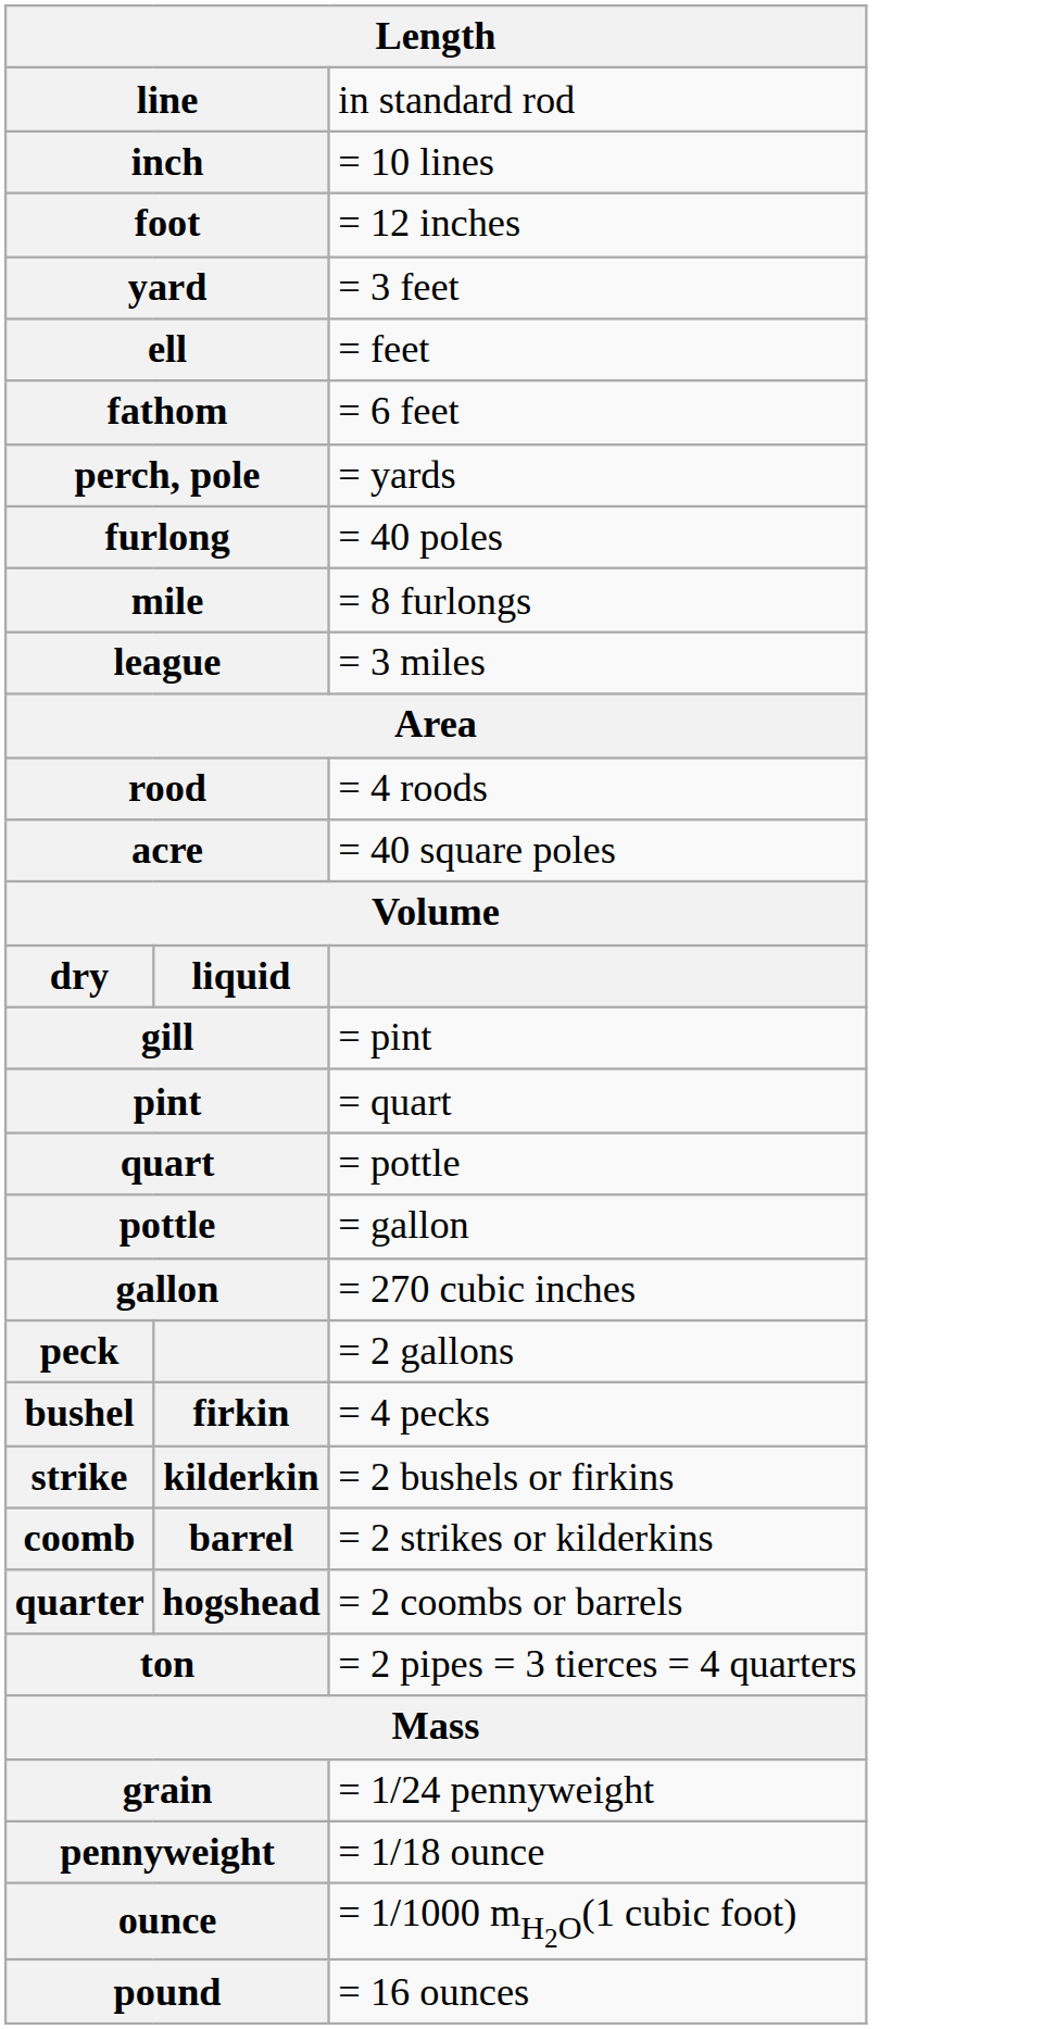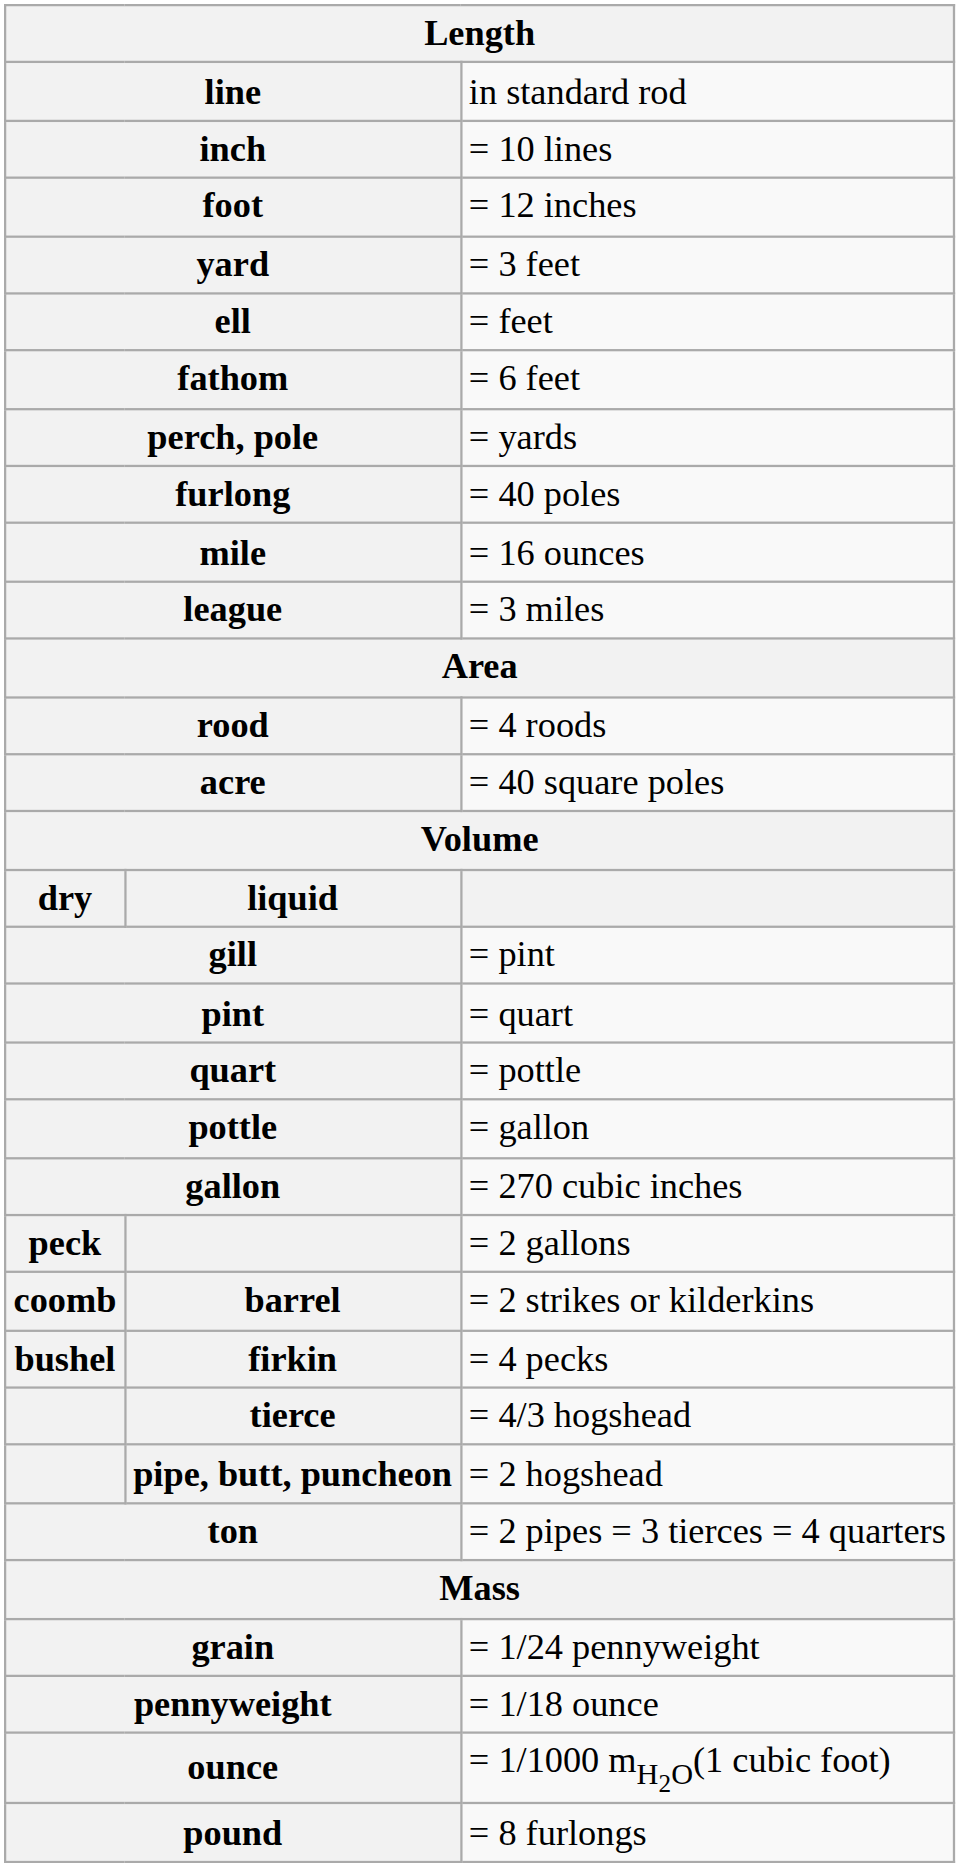 <table class="wikitable">
 <tr>
 <th colspan=3 >Length</th>
 </tr>
 <tr>
 <th colspan=2>line</th>
 <td> in standard rod</td>
 </tr>
 <tr>
 <th colspan=2>inch</th>
 <td>= 10 lines</td>
 </tr>
 <tr>
 <th colspan=2>foot</th>
 <td>= 12 inches</td>
 </tr>
 <tr>
 <th colspan=2>yard</th>
 <td>= 3 feet</td>
 </tr>
 <tr>
 <th colspan=2>ell</th>
 <td>=  feet</td>
 </tr>
 <tr>
 <th colspan=2>fathom</th>
 <td>= 6 feet</td>
 </tr>
 <tr>
 <th colspan=2>perch, pole</th>
 <td>=  yards</td>
 </tr>
 <tr>
 <th colspan=2>furlong</th>
 <td>= 40 poles</td>
 </tr>
 <tr>
 <th colspan=2>mile</th>
-<td>= 8 furlongs</td>
+<td>= 16 ounces</td>
 </tr>
 <tr>
 <th colspan=2>league</th>
 <td>= 3 miles</td>
 </tr>
 <tr>
 <th colspan=3 >Area</th>
 </tr>
 <tr>
 <th colspan=2>rood</th>
 <td>= 4 roods</td>
 </tr>
 <tr>
 <th colspan=2>acre</th>
 <td>= 40 square poles</td>
 </tr>
 <tr>
 <th colspan=3 >Volume</th>
 </tr>
 <tr>
 <th>dry</th>
 <th>liquid</th>
 <th></th>
 </tr>
 <tr>
 <th colspan=2>gill</th>
 <td>=  pint</td>
 </tr>
 <tr>
 <th colspan=2>pint</th>
 <td>=  quart</td>
 </tr>
 <tr>
 <th colspan=2>quart</th>
 <td>=  pottle</td>
 </tr>
 <tr>
 <th colspan=2>pottle</th>
 <td>=  gallon</td>
 </tr>
 <tr>
 <th colspan=2>gallon</th>
 <td>= 270 cubic inches</td>
 </tr>
 <tr>
 <th>peck</th>
 <th></th>
 <td>= 2 gallons</td>
 </tr>
 <tr>
+<th>coomb</th>
+<th>barrel</th>
+<td>= 2 strikes or kilderkins</td>
+</tr>
+<tr>
 <th>bushel</th>
 <th>firkin</th>
 <td>= 4 pecks</td>
 </tr>
 <tr>
-<th>strike</th>
-<th>kilderkin</th>
-<td>= 2 bushels or firkins</td>
+<th></th>
+<th>tierce</th>
+<td>= 4/3 hogshead</td>
 </tr>
 <tr>
-<th>coomb</th>
-<th>barrel</th>
-<td>= 2 strikes or kilderkins</td>
-</tr>
-<tr>
-<th>quarter</th>
-<th>hogshead</th>
-<td>= 2 coombs or barrels</td>
+<th></th>
+<th>pipe, butt, puncheon</th>
+<td>= 2 hogshead</td>
 </tr>
 <tr>
 <th colspan=2>ton</th>
 <td>= 2 pipes = 3 tierces = 4 quarters</td>
 </tr>
 <tr>
 <th colspan=3 >Mass</th>
 </tr>
 <tr>
 <th colspan=2>grain</th>
 <td>= 1/24 pennyweight</td>
 </tr>
 <tr>
 <th colspan=2>pennyweight</th>
 <td>= 1/18 ounce</td>
 </tr>
 <tr>
 <th colspan=2>ounce</th>
 <td>= 1/1000 m<sub>H<sub>2</sub>O</sub>(1 cubic foot)</td>
 </tr>
 <tr>
 <th colspan=2>pound</th>
-<td>= 16 ounces</td>
+<td>= 8 furlongs</td>
 </tr>
 </table>
